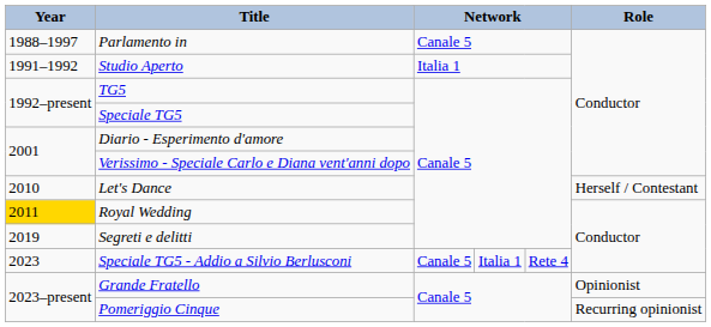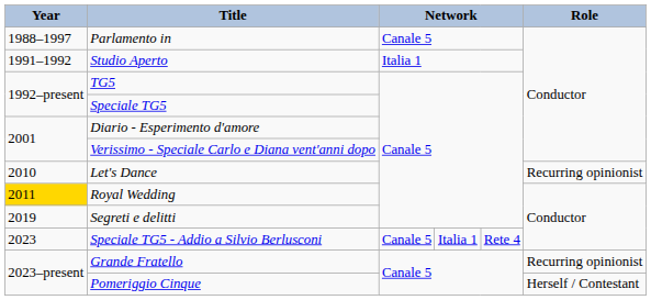 <table class="wikitable">
 <tr>
 <th style="background: #B0C4DE;">Year</th>
 <th style="background: #B0C4DE;">Title</th>
 <th colspan="3" style="background: #B0C4DE;">Network</th>
 <th style="background:#B0C4DE;">Role</th>
 </tr>
 <tr>
 <td>1988–1997</td>
 <td><em>Parlamento in</em></td>
 <td colspan="3"><a href='#'>Canale 5</a></td>
 <td rowspan="6">Conductor</td>
 </tr>
 <tr>
 <td>1991–1992</td>
 <td><em><a href='#'>Studio Aperto</a></em></td>
 <td colspan="3"><a href='#'>Italia 1</a></td>
 </tr>
 <tr>
 <td rowspan="2">1992–present</td>
 <td><em><a href='#'>TG5</a></em></td>
 <td colspan="3" rowspan="7"><a href='#'>Canale 5</a></td>
 </tr>
 <tr>
 <td data-sort-value="Boss, The"><em><a href='#'>Speciale TG5</a></em></td>
 </tr>
 <tr>
 <td rowspan="2">2001</td>
 <td><em>Diario - Esperimento d'amore</em></td>
 </tr>
 <tr>
 <td><em><a href='#'>Verissimo - Speciale Carlo e Diana vent'anni dopo</a></em></td>
 </tr>
 <tr>
 <td>2010</td>
 <td><em>Let's Dance</em></td>
-<td>Herself / Contestant</td>
+<td>Recurring opinionist</td>
 </tr>
 <tr>
 <td style="background: gold;">2011</td>
 <td><em>Royal Wedding</em></td>
 <td rowspan="3">Conductor</td>
 </tr>
 <tr>
 <td>2019</td>
 <td><em>Segreti e delitti</em></td>
 </tr>
 <tr>
 <td>2023</td>
 <td><em><a href='#'>Speciale TG5 - Addio a Silvio Berlusconi</a></em></td>
 <td><a href='#'>Canale 5</a></td>
 <td><a href='#'>Italia 1</a></td>
 <td><a href='#'>Rete 4</a></td>
 </tr>
 <tr>
 <td rowspan="2">2023–present</td>
 <td><em><a href='#'>Grande Fratello</a></em></td>
 <td colspan="3" rowspan="2"><a href='#'>Canale 5</a></td>
-<td>Opinionist</td>
+<td>Recurring opinionist</td>
 </tr>
 <tr>
 <td><em><a href='#'>Pomeriggio Cinque</a></em></td>
-<td>Recurring opinionist</td>
+<td>Herself / Contestant</td>
 </tr>
 </table>
